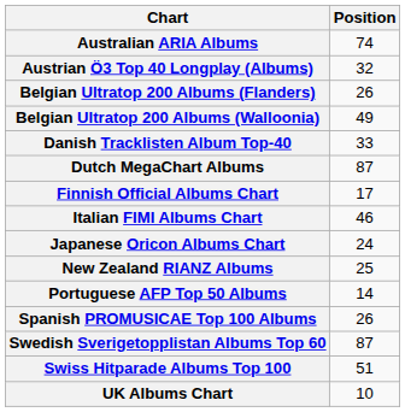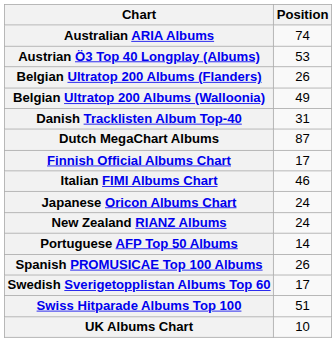 <table class="wikitable sortable plainrowheaders" style="text-align:center;">
 <tr>
 <th scope="col">Chart</th>
 <th scope="col">Position</th>
 </tr>
 <tr>
 <th scope="row" align="left">Australian <a href='#'>ARIA Albums</a></th>
 <td>74</td>
 </tr>
 <tr>
 <th scope="row" align="left">Austrian <a href='#'>Ö3 Top 40 Longplay (Albums)</a></th>
-<td>32</td>
+<td>53</td>
 </tr>
 <tr>
 <th scope="row" align="left">Belgian <a href='#'>Ultratop 200 Albums (Flanders)</a></th>
 <td>26</td>
 </tr>
 <tr>
 <th scope="row" align="left">Belgian <a href='#'>Ultratop 200 Albums (Walloonia)</a></th>
 <td>49</td>
 </tr>
 <tr>
 <th scope="row" align="left">Danish <a href='#'>Tracklisten Album Top-40</a></th>
-<td>33</td>
+<td>31</td>
 </tr>
 <tr>
 <th scope="row" align="left">Dutch MegaChart Albums</th>
 <td>87</td>
 </tr>
 <tr>
 <th scope="row" align="left"><a href='#'>Finnish Official Albums Chart</a></th>
 <td>17</td>
 </tr>
 <tr>
 <th scope="row" align="left">Italian <a href='#'>FIMI Albums Chart</a></th>
 <td>46</td>
 </tr>
 <tr>
 <th scope="row" align="left">Japanese <a href='#'>Oricon Albums Chart</a></th>
 <td>24</td>
 </tr>
 <tr>
 <th scope="row" align="left">New Zealand <a href='#'>RIANZ Albums</a></th>
-<td>25</td>
+<td>24</td>
 </tr>
 <tr>
 <th scope="row" align="left">Portuguese <a href='#'>AFP Top 50 Albums</a></th>
 <td>14</td>
 </tr>
 <tr>
 <th scope="row" align="left">Spanish <a href='#'>PROMUSICAE Top 100 Albums</a></th>
 <td>26</td>
 </tr>
 <tr>
 <th scope="row" align="left">Swedish <a href='#'>Sverigetopplistan Albums Top 60</a></th>
-<td>87</td>
+<td>17</td>
 </tr>
 <tr>
 <th scope="row" align="left"><a href='#'>Swiss Hitparade Albums Top 100</a></th>
 <td>51</td>
 </tr>
 <tr>
 <th scope="row" align="left">UK Albums Chart</th>
 <td>10</td>
 </tr>
 </table>
